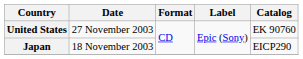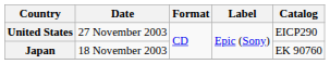 <table class="wikitable plainrowheaders">
 <tr>
 <th scope="col">Country</th>
 <th scope="col">Date</th>
 <th scope="col">Format</th>
 <th scope="col">Label</th>
 <th scope="col">Catalog</th>
 </tr>
 <tr>
 <th scope="row">United States</th>
 <td>27 November 2003</td>
 <td rowspan="2"><a href='#'>CD</a></td>
 <td rowspan="2"><a href='#'>Epic</a> (<a href='#'>Sony</a>)</td>
-<td>EK 90760</td>
+<td>EICP290</td>
 </tr>
 <tr>
 <th scope="row">Japan</th>
 <td>18 November 2003</td>
-<td>EICP290</td>
+<td>EK 90760</td>
 </tr>
 <tr>
 </tr>
 </table>
